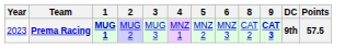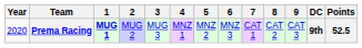 <table class="wikitable" style="text-align:center; font-size:85%">
 <tr>
 <th>Year</th>
 <th>Team</th>
 <th>1</th>
 <th>2</th>
 <th>3</th>
 <th>4</th>
 <th>5</th>
 <th>6</th>
+<th>7</th>
 <th>8</th>
 <th>9</th>
 <th>DC</th>
 <th>Points</th>
 </tr>
 <tr>
-<td><a href='#'>2023</a></td>
+<td><a href='#'>2020</a></td>
 <th nowrap><a href='#'>Prema Racing</a></th>
 <td style="background:#DFFFDF;"><strong><a href='#'>MUG<br>1</a><br></strong></td>
 <td style="background:#CFCFFF;"><a href='#'>MUG<br>2</a><br></td>
 <td style="background:#DFFFDF;"><a href='#'>MUG<br>3</a><br></td>
 <td style="background:#EFCFFF;"><a href='#'>MNZ<br>1</a><br></td>
 <td style="background:#DFFFDF;"><a href='#'>MNZ<br>2</a><br></td>
 <td style="background:#DFFFDF;"><a href='#'>MNZ<br>3</a><br></td>
+<td style="background:#EFCFFF;"><a href='#'>CAT<br>1</a><br></td>
 <td style="background:#DFFFDF;"><a href='#'>CAT<br>2</a><br></td>
-<td style="background:#DFFFDF;"><strong><a href='#'>CAT<br>3</a><br></strong></td>
+<td style="background:#DFFFDF;"><a href='#'>CAT<br>3</a><br></td>
 <th>9th</th>
-<th>57.5</th>
+<th>52.5</th>
 </tr>
 </table>
